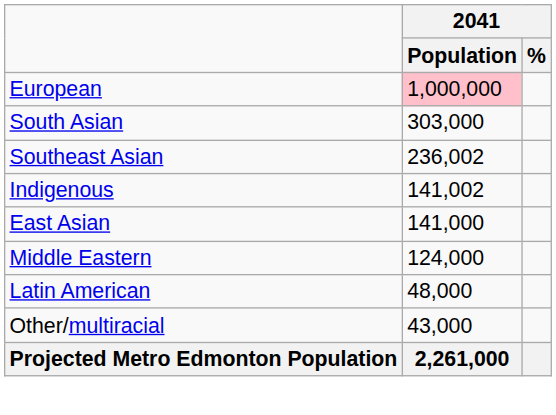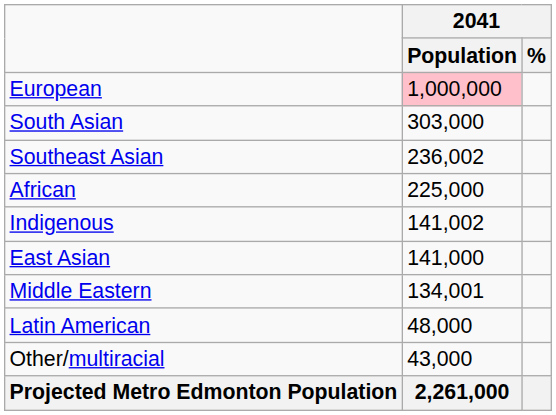 <table class="wikitable">
 <tr>
 <td rowspan=2></td>
 <th style="text-align:center;" colspan="2">2041</th>
 </tr>
 <tr>
 <th>Population</th>
 <th>%</th>
 </tr>
 <tr>
 <td><a href='#'>European</a></td>
 <td style="background: pink;">1,000,000</td>
 <td></td>
 </tr>
 <tr>
 <td><a href='#'>South Asian</a></td>
 <td>303,000</td>
 <td></td>
 </tr>
 <tr>
 <td><a href='#'>Southeast Asian</a></td>
 <td>236,002</td>
 <td></td>
 </tr>
 <tr>
+<td><a href='#'>African</a></td>
+<td>225,000</td>
+<td></td>
+</tr>
+<tr>
 <td><a href='#'>Indigenous</a></td>
 <td>141,002</td>
 <td></td>
 </tr>
 <tr>
 <td><a href='#'>East Asian</a></td>
 <td>141,000</td>
 <td></td>
 </tr>
 <tr>
 <td><a href='#'>Middle Eastern</a></td>
-<td>124,000</td>
+<td>134,001</td>
 <td></td>
 </tr>
 <tr>
 <td><a href='#'>Latin American</a></td>
 <td>48,000</td>
 <td></td>
 </tr>
 <tr>
 <td>Other/<a href='#'>multiracial</a></td>
 <td>43,000</td>
 <td></td>
 </tr>
 <tr>
 <th>Projected Metro Edmonton Population</th>
 <th>2,261,000</th>
 <th></th>
 </tr>
 </table>
